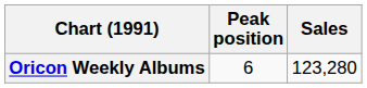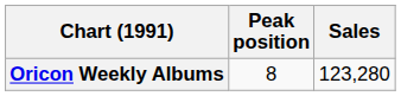 <table class="wikitable sortable plainrowheaders">
 <tr>
 <th scope="col">Chart (1991)</th>
 <th scope="col">Peak<br>position</th>
 <th scope="col">Sales</th>
 </tr>
 <tr>
 <th scope="row"><a href='#'>Oricon</a> Weekly Albums</th>
-<td align="center">6</td>
+<td align="center">8</td>
 <td align="center">123,280</td>
 </tr>
 </table>
